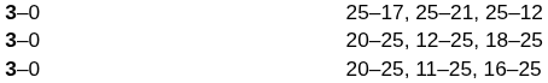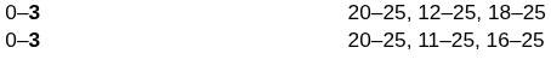 <table>
 <tr>
 <th width=200></th>
 <th width=80></th>
 <th width=200></th>
 <th width=220></th>
 </tr>
 <tr>
-<td align=right><strong></strong></td>
-<td align=center><strong>3</strong>–0</td>
-<td></td>
-<td>25–17, 25–21, 25–12</td>
-</tr>
-<tr>
 <td align=right></td>
-<td align=center><strong>3</strong>–0</td>
+<td align=center>0–<strong>3</strong></td>
 <td><strong></strong></td>
 <td>20–25, 12–25, 18–25</td>
 </tr>
 <tr>
 <td align=right></td>
-<td align=center><strong>3</strong>–0</td>
+<td align=center>0–<strong>3</strong></td>
 <td><strong></strong></td>
 <td>20–25, 11–25, 16–25</td>
 </tr>
 </table>
